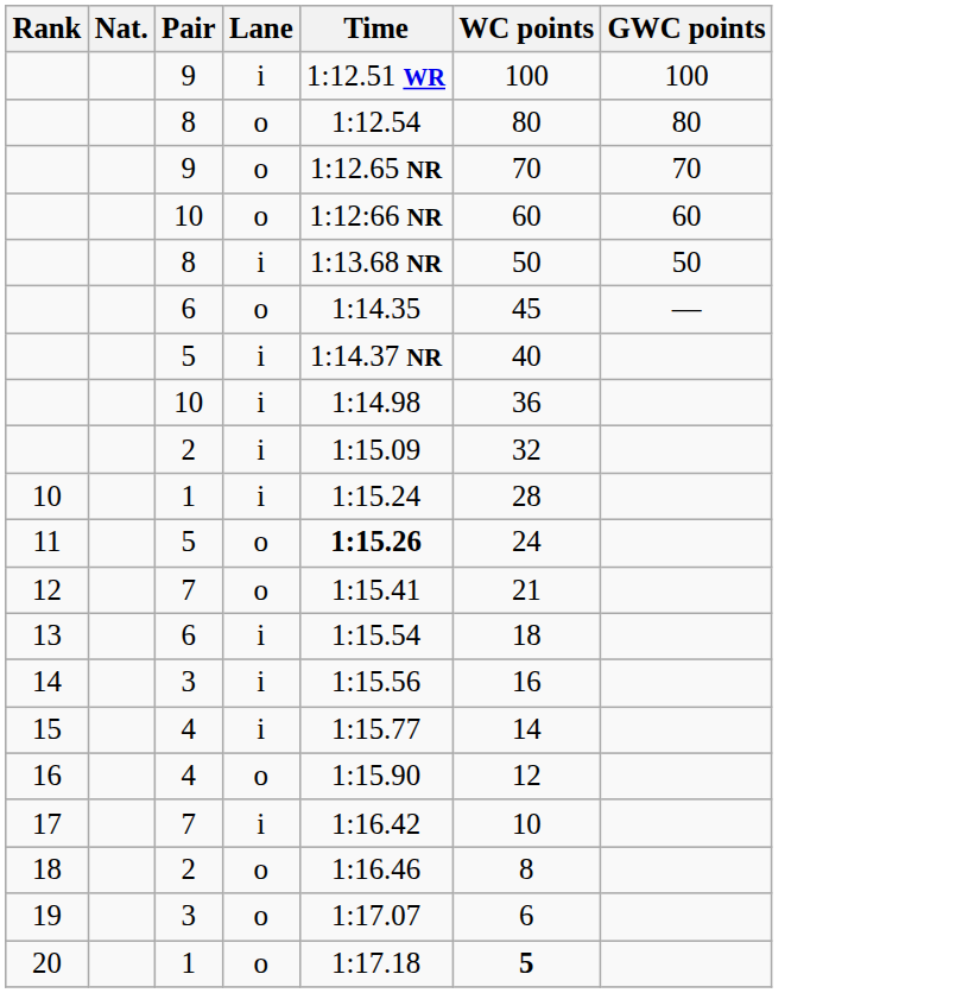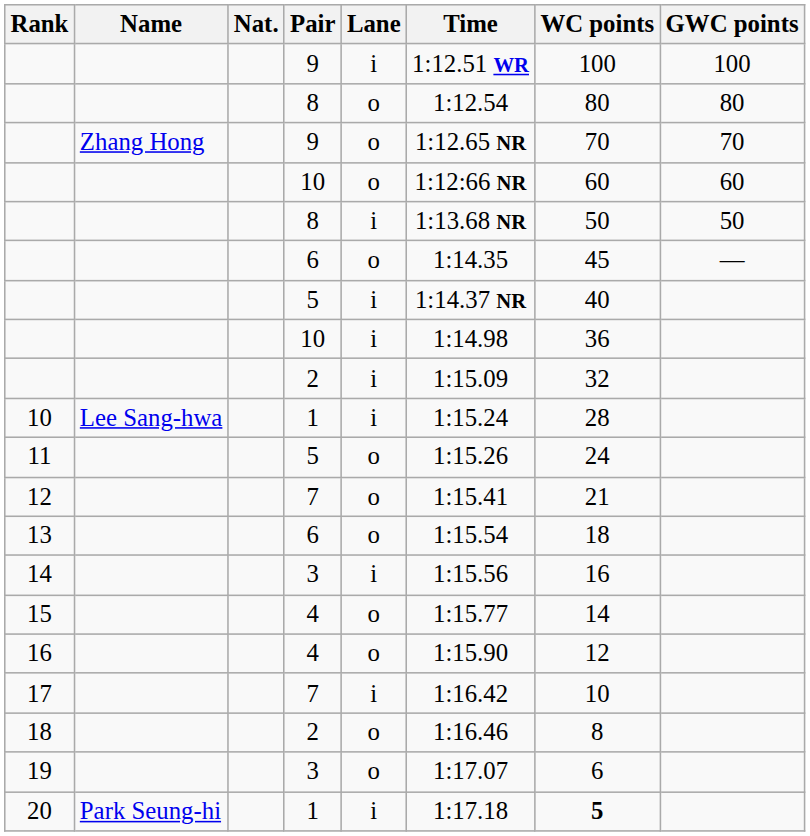 <table class="wikitable sortable" style="text-align:center">
 <tr>
 <th>Rank</th>
+<th>Name</th>
 <th>Nat.</th>
 <th>Pair</th>
 <th>Lane</th>
 <th>Time</th>
 <th>WC points</th>
 <th>GWC points</th>
 </tr>
 <tr>
 <td></td>
+<td align=left></td>
 <td></td>
 <td>9</td>
 <td>i</td>
 <td>1:12.51 <strong><small><a href='#'>WR</a></small></strong></td>
 <td>100</td>
 <td>100</td>
 </tr>
 <tr>
 <td></td>
+<td align=left></td>
 <td></td>
 <td>8</td>
 <td>o</td>
 <td>1:12.54</td>
 <td>80</td>
 <td>80</td>
 </tr>
 <tr>
 <td></td>
+<td align=left><a href='#'>Zhang Hong</a></td>
 <td></td>
 <td>9</td>
 <td>o</td>
 <td>1:12.65 <strong><small>NR</small></strong></td>
 <td>70</td>
 <td>70</td>
 </tr>
 <tr>
 <td></td>
+<td align=left></td>
 <td></td>
 <td>10</td>
 <td>o</td>
 <td>1:12:66 <strong><small>NR</small></strong></td>
 <td>60</td>
 <td>60</td>
 </tr>
 <tr>
 <td></td>
+<td align=left></td>
 <td></td>
 <td>8</td>
 <td>i</td>
 <td>1:13.68 <strong><small>NR</small></strong></td>
 <td>50</td>
 <td>50</td>
 </tr>
 <tr>
 <td></td>
+<td align=left></td>
 <td></td>
 <td>6</td>
 <td>o</td>
 <td>1:14.35</td>
 <td>45</td>
 <td>—</td>
 </tr>
 <tr>
 <td></td>
+<td align=left></td>
 <td></td>
 <td>5</td>
 <td>i</td>
 <td>1:14.37 <strong><small>NR</small></strong></td>
 <td>40</td>
 <td></td>
 </tr>
 <tr>
 <td></td>
+<td align=left></td>
 <td></td>
 <td>10</td>
 <td>i</td>
 <td>1:14.98</td>
 <td>36</td>
 <td></td>
 </tr>
 <tr>
 <td></td>
+<td align=left></td>
 <td></td>
 <td>2</td>
 <td>i</td>
 <td>1:15.09</td>
 <td>32</td>
 <td></td>
 </tr>
 <tr>
 <td>10</td>
+<td align=left><a href='#'>Lee Sang-hwa</a></td>
 <td></td>
 <td>1</td>
 <td>i</td>
 <td>1:15.24</td>
 <td>28</td>
 <td></td>
 </tr>
 <tr>
 <td>11</td>
+<td align=left></td>
 <td></td>
 <td>5</td>
 <td>o</td>
-<td><strong>1:15.26</strong></td>
+<td>1:15.26</td>
 <td>24</td>
 <td></td>
 </tr>
 <tr>
 <td>12</td>
+<td align=left></td>
 <td></td>
 <td>7</td>
 <td>o</td>
 <td>1:15.41</td>
 <td>21</td>
 <td></td>
 </tr>
 <tr>
 <td>13</td>
+<td align=left></td>
 <td></td>
 <td>6</td>
-<td>i</td>
+<td>o</td>
 <td>1:15.54</td>
 <td>18</td>
 <td></td>
 </tr>
 <tr>
 <td>14</td>
+<td align=left></td>
 <td></td>
 <td>3</td>
 <td>i</td>
 <td>1:15.56</td>
 <td>16</td>
 <td></td>
 </tr>
 <tr>
 <td>15</td>
+<td align=left></td>
 <td></td>
 <td>4</td>
-<td>i</td>
+<td>o</td>
 <td>1:15.77</td>
 <td>14</td>
 <td></td>
 </tr>
 <tr>
 <td>16</td>
+<td align=left></td>
 <td></td>
 <td>4</td>
 <td>o</td>
 <td>1:15.90</td>
 <td>12</td>
 <td></td>
 </tr>
 <tr>
 <td>17</td>
+<td align=left></td>
 <td></td>
 <td>7</td>
 <td>i</td>
 <td>1:16.42</td>
 <td>10</td>
 <td></td>
 </tr>
 <tr>
 <td>18</td>
+<td align=left></td>
 <td></td>
 <td>2</td>
 <td>o</td>
 <td>1:16.46</td>
 <td>8</td>
 <td></td>
 </tr>
 <tr>
 <td>19</td>
+<td align=left></td>
 <td></td>
 <td>3</td>
 <td>o</td>
 <td>1:17.07</td>
 <td>6</td>
 <td></td>
 </tr>
 <tr>
 <td>20</td>
+<td align=left><a href='#'>Park Seung-hi</a></td>
 <td></td>
 <td>1</td>
-<td>o</td>
+<td>i</td>
 <td>1:17.18</td>
 <td><strong>5</strong></td>
 <td></td>
 </tr>
 </table>
